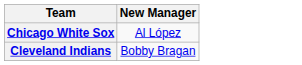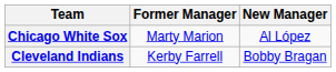 <table class="wikitable plainrowheaders" style="text-align:center;">
 <tr>
 <th>Team</th>
+<th>Former Manager</th>
 <th>New Manager</th>
 </tr>
 <tr>
 <th scope="row" style="text-align:center;"><a href='#'>Chicago White Sox</a></th>
+<td><a href='#'>Marty Marion</a></td>
 <td><a href='#'>Al López</a></td>
 </tr>
 <tr>
 <th scope="row" style="text-align:center;"><a href='#'>Cleveland Indians</a></th>
+<td><a href='#'>Kerby Farrell</a></td>
 <td><a href='#'>Bobby Bragan</a></td>
 </tr>
 </table>
